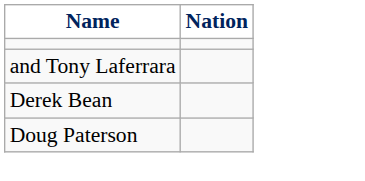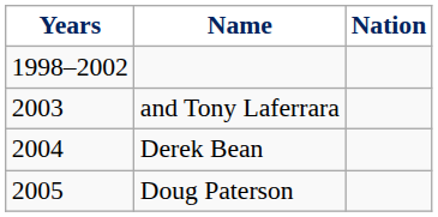 <table class="wikitable sortable">
 <tr>
+<th style="background:white; color:#00235d;" scope="col">Years</th>
 <th style="background:white; color:#00235d;" scope="col">Name</th>
 <th style="background:white; color:#00235d;" scope="col">Nation</th>
 </tr>
 <tr>
+<td>1998–2002</td>
 <td></td>
 <td></td>
 </tr>
 <tr>
+<td>2003</td>
 <td>  and Tony Laferrara</td>
 <td> </td>
 </tr>
 <tr>
+<td>2004</td>
 <td>Derek Bean</td>
 <td></td>
 </tr>
 <tr>
+<td>2005</td>
 <td>Doug Paterson</td>
 <td></td>
 </tr>
 </table>
